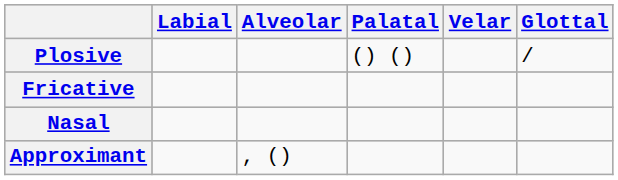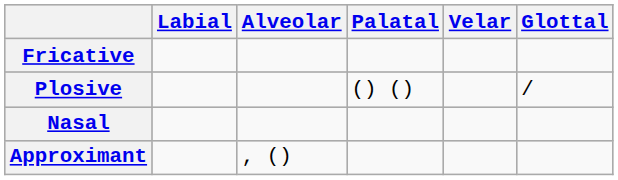 <table class="wikitable">
 <tr>
 <th></th>
 <th><a href='#'>Labial</a></th>
 <th><a href='#'>Alveolar</a></th>
 <th><a href='#'>Palatal</a></th>
 <th><a href='#'>Velar</a></th>
 <th><a href='#'>Glottal</a></th>
 </tr>
 <tr>
+<th><a href='#'>Fricative</a></th>
+<td></td>
+<td></td>
+<td></td>
+<td></td>
+<td></td>
+</tr>
+<tr>
 <th><a href='#'>Plosive</a></th>
 <td> </td>
 <td> </td>
 <td>()  () </td>
 <td> </td>
 <td> /</td>
-</tr>
-<tr>
-<th><a href='#'>Fricative</a></th>
-<td></td>
-<td></td>
-<td></td>
-<td></td>
-<td></td>
 </tr>
 <tr>
 <th><a href='#'>Nasal</a></th>
 <td></td>
 <td></td>
 <td></td>
 <td> </td>
 <td></td>
 </tr>
 <tr>
 <th><a href='#'>Approximant</a></th>
 <td></td>
 <td>, ()</td>
 <td> </td>
 <td></td>
 <td></td>
 </tr>
 </table>
